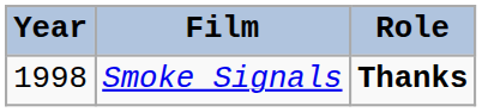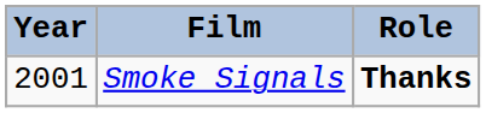 <table class="wikitable" style="font-size:95%;">
 <tr>
 <th style="background:#B0C4DE;">Year</th>
 <th style="background:#B0C4DE;">Film</th>
 <th style="background:#B0C4DE;">Role</th>
 </tr>
 <tr>
-<td>1998</td>
+<td>2001</td>
 <td><em><a href='#'>Smoke Signals</a></em></td>
 <td><strong>Thanks</strong></td>
 </tr>
 </table>
